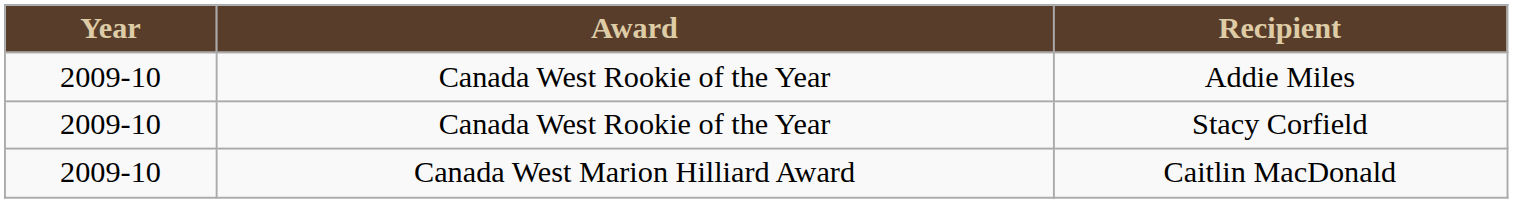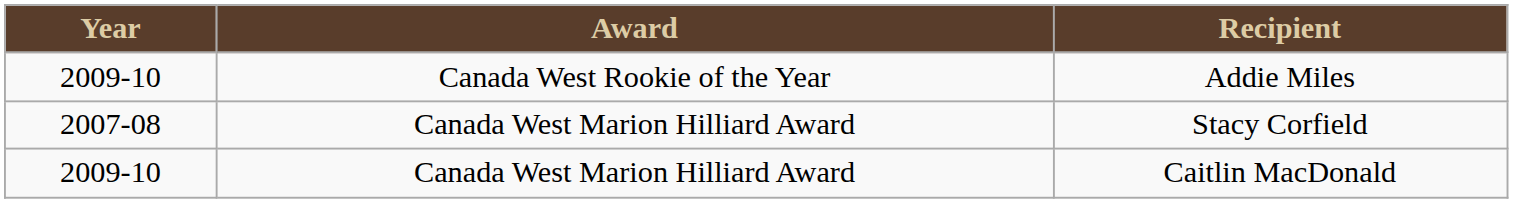 <table class="wikitable" width="90%">
 <tr align="center"  style="background:#593D2B;color:#DDCCA5;">
 <td><strong>Year</strong></td>
 <td><strong>Award</strong></td>
 <td><strong>Recipient</strong></td>
 </tr>
 <tr align="center" bgcolor="">
 <td>2009-10</td>
 <td>Canada West Rookie of the Year</td>
 <td>Addie Miles</td>
 </tr>
 <tr align="center" bgcolor="">
-<td>2009-10</td>
-<td>Canada West Rookie of the Year</td>
+<td>2007-08</td>
+<td>Canada West Marion Hilliard Award</td>
 <td>Stacy Corfield</td>
 </tr>
 <tr align="center" bgcolor="">
 <td>2009-10</td>
 <td>Canada West Marion Hilliard Award</td>
 <td>Caitlin MacDonald</td>
 </tr>
 </table>
